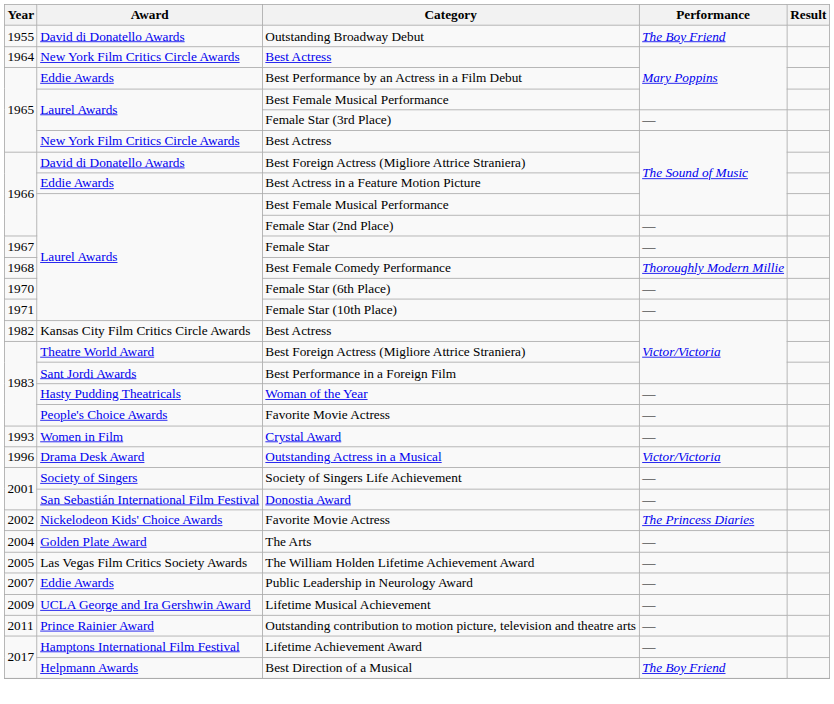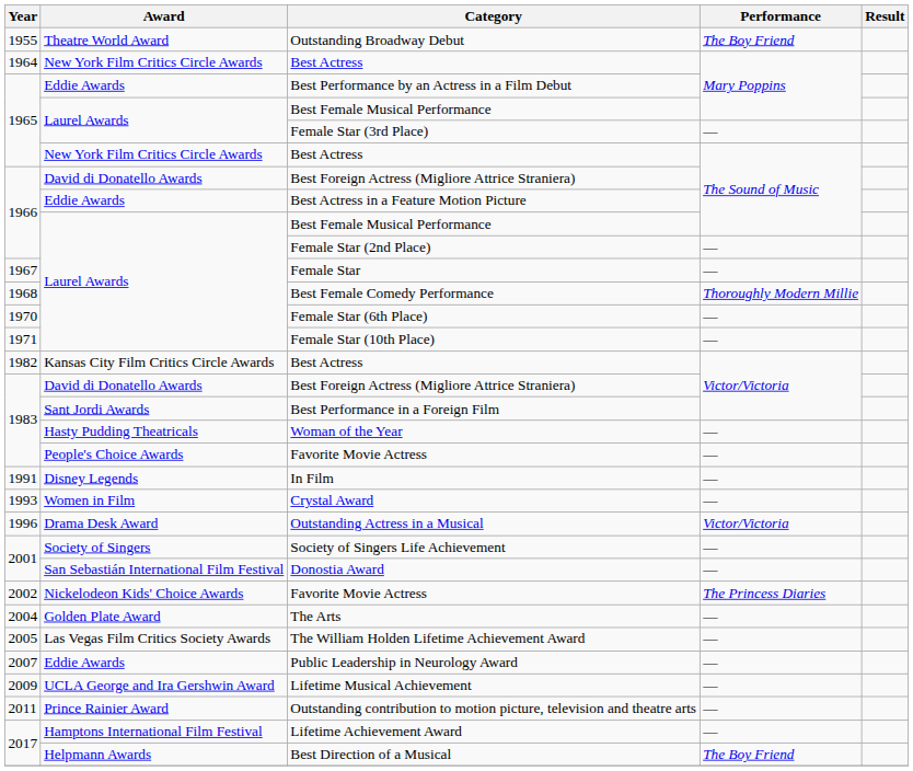 <table class="wikitable">
 <tr>
 <th>Year</th>
 <th>Award</th>
 <th>Category</th>
 <th>Performance</th>
 <th>Result</th>
 </tr>
 <tr>
 <td>1955</td>
-<td><a href='#'>David di Donatello Awards</a></td>
+<td><a href='#'>Theatre World Award</a></td>
 <td>Outstanding Broadway Debut</td>
 <td><em><a href='#'>The Boy Friend</a></em></td>
 <td></td>
 </tr>
 <tr>
 <td>1964</td>
 <td><a href='#'>New York Film Critics Circle Awards</a></td>
 <td><a href='#'>Best Actress</a></td>
 <td rowspan="3"><em><a href='#'>Mary Poppins</a></em></td>
 <td></td>
 </tr>
 <tr>
 <td rowspan="4">1965</td>
 <td><a href='#'>Eddie Awards</a></td>
 <td>Best Performance by an Actress in a Film Debut</td>
 <td></td>
 </tr>
 <tr>
 <td rowspan="2"><a href='#'>Laurel Awards</a></td>
 <td>Best Female Musical Performance</td>
 <td></td>
 </tr>
 <tr>
 <td>Female Star (3rd Place)</td>
 <td>—</td>
 <td></td>
 </tr>
 <tr>
 <td><a href='#'>New York Film Critics Circle Awards</a></td>
 <td>Best Actress</td>
 <td rowspan="4"><em><a href='#'>The Sound of Music</a></em></td>
 <td></td>
 </tr>
 <tr>
 <td rowspan="4">1966</td>
 <td><a href='#'>David di Donatello Awards</a></td>
 <td>Best Foreign Actress (Migliore Attrice Straniera)</td>
 <td></td>
 </tr>
 <tr>
 <td><a href='#'>Eddie Awards</a></td>
 <td>Best Actress in a Feature Motion Picture</td>
 <td></td>
 </tr>
 <tr>
 <td rowspan="6"><a href='#'>Laurel Awards</a></td>
 <td>Best Female Musical Performance</td>
 <td></td>
 </tr>
 <tr>
 <td>Female Star (2nd Place)</td>
 <td>—</td>
 <td></td>
 </tr>
 <tr>
 <td>1967</td>
 <td>Female Star</td>
 <td>—</td>
 <td></td>
 </tr>
 <tr>
 <td>1968</td>
 <td>Best Female Comedy Performance</td>
 <td><em><a href='#'>Thoroughly Modern Millie</a></em></td>
 <td></td>
 </tr>
 <tr>
 <td>1970</td>
 <td>Female Star (6th Place)</td>
 <td>—</td>
 <td></td>
 </tr>
 <tr>
 <td>1971</td>
 <td>Female Star (10th Place)</td>
 <td>—</td>
 <td></td>
 </tr>
 <tr>
 <td>1982</td>
 <td>Kansas City Film Critics Circle Awards</td>
 <td>Best Actress</td>
 <td rowspan="3"><em><a href='#'>Victor/Victoria</a></em></td>
 <td></td>
 </tr>
 <tr>
 <td rowspan="4">1983</td>
-<td><a href='#'>Theatre World Award</a></td>
+<td><a href='#'>David di Donatello Awards</a></td>
 <td>Best Foreign Actress (Migliore Attrice Straniera)</td>
 <td></td>
 </tr>
 <tr>
 <td><a href='#'>Sant Jordi Awards</a></td>
 <td>Best Performance in a Foreign Film</td>
 <td></td>
 </tr>
 <tr>
 <td><a href='#'>Hasty Pudding Theatricals</a></td>
 <td><a href='#'>Woman of the Year</a></td>
 <td>—</td>
 <td></td>
 </tr>
 <tr>
 <td><a href='#'>People's Choice Awards</a></td>
 <td>Favorite Movie Actress</td>
+<td>—</td>
+<td></td>
+</tr>
+<tr>
+<td>1991</td>
+<td><a href='#'>Disney Legends</a></td>
+<td>In Film</td>
 <td>—</td>
 <td></td>
 </tr>
 <tr>
 <td>1993</td>
 <td><a href='#'>Women in Film</a></td>
 <td><a href='#'>Crystal Award</a></td>
 <td>—</td>
 <td></td>
 </tr>
 <tr>
 <td style="text-align:center;">1996</td>
 <td><a href='#'>Drama Desk Award</a></td>
 <td><a href='#'>Outstanding Actress in a Musical</a></td>
 <td><em><a href='#'>Victor/Victoria</a></em></td>
 <td></td>
 </tr>
 <tr>
 <td rowspan="2">2001</td>
 <td><a href='#'>Society of Singers</a></td>
 <td>Society of Singers Life Achievement</td>
 <td>—</td>
 <td></td>
 </tr>
 <tr>
 <td><a href='#'>San Sebastián International Film Festival</a></td>
 <td><a href='#'>Donostia Award</a></td>
 <td>—</td>
 <td></td>
 </tr>
 <tr>
 <td>2002</td>
 <td><a href='#'>Nickelodeon Kids' Choice Awards</a></td>
 <td>Favorite Movie Actress</td>
 <td><em><a href='#'>The Princess Diaries</a></em></td>
 <td></td>
 </tr>
 <tr>
 <td>2004</td>
 <td><a href='#'>Golden Plate Award</a></td>
 <td>The Arts</td>
 <td>—</td>
 <td></td>
 </tr>
 <tr>
 <td>2005</td>
 <td>Las Vegas Film Critics Society Awards</td>
 <td>The William Holden Lifetime Achievement Award</td>
 <td>—</td>
 <td></td>
 </tr>
 <tr>
 <td>2007</td>
 <td><a href='#'>Eddie Awards</a></td>
 <td>Public Leadership in Neurology Award</td>
 <td>—</td>
 <td></td>
 </tr>
 <tr>
 <td>2009</td>
 <td><a href='#'>UCLA George and Ira Gershwin Award</a></td>
 <td>Lifetime Musical Achievement</td>
 <td>—</td>
 <td></td>
 </tr>
 <tr>
 <td>2011</td>
 <td><a href='#'>Prince Rainier Award</a></td>
 <td>Outstanding contribution to motion picture, television and theatre arts</td>
 <td>—</td>
 <td></td>
 </tr>
 <tr>
 <td rowspan="2">2017</td>
 <td><a href='#'>Hamptons International Film Festival</a></td>
 <td>Lifetime Achievement Award</td>
 <td>—</td>
 <td></td>
 </tr>
 <tr>
 <td><a href='#'>Helpmann Awards</a></td>
 <td>Best Direction of a Musical</td>
 <td><em><a href='#'>The Boy Friend</a></em></td>
 <td></td>
 </tr>
 <tr>
 </tr>
 </table>
